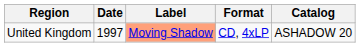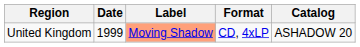 <table class="wikitable">
 <tr>
 <th>Region</th>
 <th>Date</th>
 <th>Label</th>
 <th>Format</th>
 <th>Catalog</th>
 </tr>
 <tr>
 <td>United Kingdom</td>
-<td>1997</td>
+<td>1999</td>
 <td style="background: lightsalmon;"><a href='#'>Moving Shadow</a></td>
 <td><a href='#'>CD</a>, <a href='#'>4xLP</a></td>
 <td>ASHADOW 20</td>
 </tr>
 </table>
